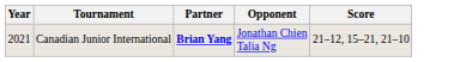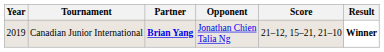 <table class="sortable wikitable" style="font-size: 90%;">
 <tr>
 <th>Year</th>
 <th>Tournament</th>
 <th>Partner</th>
 <th>Opponent</th>
 <th>Score</th>
+<th>Result</th>
 </tr>
 <tr style="background:#EBE7E0">
-<td align="center">2021</td>
+<td align="center">2019</td>
 <td align="left">Canadian Junior International</td>
 <td align="left"><strong> <a href='#'>Brian Yang</a></strong></td>
 <td align="left"> <a href='#'>Jonathan Chien</a><br> <a href='#'>Talia Ng</a></td>
 <td align="left">21–12, 15–21, 21–10</td>
+<td style="text-align:left; background:white"> <strong>Winner</strong></td>
 </tr>
 </table>
